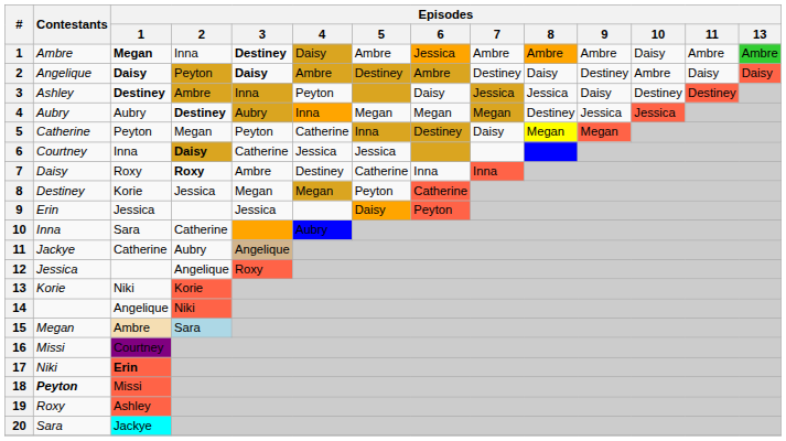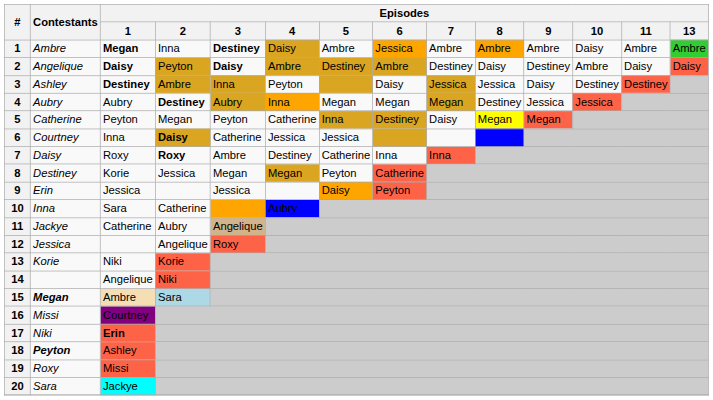 <table class="wikitable">
 <tr>
 <th width="30" rowspan=2>#</th>
 <th rowspan=2>Contestants</th>
 <th colspan=12>Episodes</th>
 </tr>
 <tr>
 <th>1</th>
 <th>2</th>
 <th>3</th>
 <th>4</th>
 <th>5</th>
 <th>6</th>
 <th>7</th>
 <th>8</th>
 <th>9</th>
 <th>10</th>
 <th>11</th>
 <th>13</th>
 </tr>
 <tr>
 <th>1</th>
 <td><em>Ambre</em></td>
 <td><strong>Megan</strong></td>
 <td>Inna</td>
 <td><strong>Destiney</strong></td>
 <td bgcolor="goldenrod">Daisy</td>
 <td>Ambre</td>
 <td bgcolor="orange">Jessica</td>
 <td>Ambre</td>
 <td bgcolor="orange">Ambre</td>
 <td>Ambre</td>
 <td>Daisy</td>
 <td>Ambre</td>
 <td bgcolor="limegreen">Ambre</td>
 </tr>
 <tr>
 <th>2</th>
 <td><em>Angelique</em></td>
 <td><strong>Daisy</strong></td>
 <td bgcolor="goldenrod">Peyton</td>
 <td><strong>Daisy</strong></td>
 <td bgcolor="goldenrod">Ambre</td>
 <td bgcolor="goldenrod">Destiney</td>
 <td bgcolor="goldenrod">Ambre</td>
 <td>Destiney</td>
 <td>Daisy</td>
 <td>Destiney</td>
 <td>Ambre</td>
 <td>Daisy</td>
 <td bgcolor="tomato">Daisy</td>
 </tr>
 <tr>
 <th>3</th>
 <td><em>Ashley</em></td>
 <td><strong>Destiney</strong></td>
 <td bgcolor="goldenrod">Ambre</td>
 <td bgcolor="goldenrod">Inna</td>
 <td>Peyton</td>
 <td bgcolor="goldenrod"></td>
 <td>Daisy</td>
 <td bgcolor="goldenrod">Jessica</td>
 <td>Jessica</td>
 <td>Daisy</td>
 <td>Destiney</td>
 <td bgcolor="tomato">Destiney</td>
 <td bgcolor="CCCCCC"></td>
 </tr>
 <tr>
 <th>4</th>
 <td><em>Aubry</em></td>
 <td>Aubry</td>
 <td><strong>Destiney</strong></td>
 <td bgcolor="goldenrod">Aubry</td>
 <td bgcolor="orange">Inna</td>
 <td>Megan</td>
 <td>Megan</td>
 <td bgcolor="goldenrod">Megan</td>
 <td>Destiney</td>
 <td>Jessica</td>
 <td bgcolor="tomato">Jessica</td>
 <td bgcolor="CCCCCC" colspan=2></td>
 </tr>
 <tr>
 <th>5</th>
 <td><em>Catherine</em></td>
 <td>Peyton</td>
 <td>Megan</td>
 <td>Peyton</td>
 <td>Catherine</td>
 <td bgcolor="goldenrod">Inna</td>
 <td bgcolor="goldenrod">Destiney</td>
 <td>Daisy</td>
 <td bgcolor="yellow">Megan</td>
 <td bgcolor="tomato">Megan</td>
 <td bgcolor="CCCCCC" colspan=3></td>
 </tr>
 <tr>
 <th>6</th>
 <td><em>Courtney</em></td>
 <td>Inna</td>
 <td bgcolor="goldenrod"><strong>Daisy</strong></td>
 <td>Catherine</td>
 <td>Jessica</td>
 <td>Jessica</td>
 <td bgcolor="goldenrod"></td>
 <td></td>
 <td bgcolor="blue"><span></span></td>
 <td bgcolor="CCCCCC" colspan=4></td>
 </tr>
 <tr>
 <th>7</th>
 <td><em>Daisy</em></td>
 <td>Roxy</td>
 <td><strong>Roxy</strong></td>
 <td>Ambre</td>
 <td>Destiney</td>
 <td>Catherine</td>
 <td>Inna</td>
 <td bgcolor="tomato">Inna</td>
 <td bgcolor="CCCCCC" colspan=5></td>
 </tr>
 <tr>
 <th>8</th>
 <td><em>Destiney</em></td>
 <td>Korie</td>
 <td>Jessica</td>
 <td>Megan</td>
 <td bgcolor="goldenrod">Megan</td>
 <td>Peyton</td>
 <td bgcolor="tomato">Catherine</td>
 <td bgcolor="CCCCCC" colspan=6></td>
 </tr>
 <tr>
 <th>9</th>
 <td><em>Erin</em></td>
 <td>Jessica</td>
 <td></td>
 <td>Jessica</td>
 <td></td>
 <td bgcolor="orange">Daisy</td>
 <td bgcolor="tomato">Peyton</td>
 <td bgcolor="CCCCCC" colspan=6></td>
 </tr>
 <tr>
 <th>10</th>
 <td><em>Inna</em></td>
 <td>Sara</td>
 <td>Catherine</td>
 <td bgcolor="orange"></td>
 <td bgcolor="blue"><span>Aubry</span></td>
 <td bgcolor="CCCCCC" colspan=8></td>
 </tr>
 <tr>
 <th>11</th>
 <td><em>Jackye</em></td>
 <td>Catherine</td>
 <td>Aubry</td>
 <td bgcolor="tan">Angelique</td>
 <td bgcolor="CCCCCC" colspan=9></td>
 </tr>
 <tr>
 <th>12</th>
 <td><em>Jessica</em></td>
 <td></td>
 <td>Angelique</td>
 <td bgcolor="tomato">Roxy</td>
 <td bgcolor="CCCCCC" colspan=9></td>
 </tr>
 <tr>
 <th>13</th>
 <td><em>Korie</em></td>
 <td>Niki</td>
 <td bgcolor="tomato">Korie</td>
 <td bgcolor="CCCCCC" colspan=10></td>
 </tr>
 <tr>
 <th>14</th>
 <td><em></em></td>
 <td>Angelique</td>
 <td bgcolor="tomato">Niki</td>
 <td bgcolor="CCCCCC" colspan=10></td>
 </tr>
 <tr>
 <th>15</th>
-<td><em>Megan</em></td>
+<td><strong><em>Megan</em></strong></td>
 <td bgcolor="wheat">Ambre</td>
 <td bgcolor="lightblue">Sara</td>
 <td bgcolor="CCCCCC" colspan=10></td>
 </tr>
 <tr>
 <th>16</th>
 <td><em>Missi</em></td>
 <td bgcolor="purple"><span>Courtney</span></td>
 <td bgcolor="CCCCCC" colspan=11></td>
 </tr>
 <tr>
 <th>17</th>
 <td><em>Niki</em></td>
 <td bgcolor="tomato"><strong>Erin</strong></td>
 <td bgcolor="CCCCCC" colspan=11></td>
 </tr>
 <tr>
 <th>18</th>
 <td><strong><em>Peyton</em></strong></td>
-<td bgcolor="tomato">Missi</td>
+<td bgcolor="tomato">Ashley</td>
 <td bgcolor="CCCCCC" colspan=11></td>
 </tr>
 <tr>
 <th>19</th>
 <td><em>Roxy</em></td>
-<td bgcolor="tomato">Ashley</td>
+<td bgcolor="tomato">Missi</td>
 <td bgcolor="CCCCCC" colspan=11></td>
 </tr>
 <tr>
 <th>20</th>
 <td><em>Sara</em></td>
 <td bgcolor="cyan">Jackye</td>
 <td bgcolor="CCCCCC" colspan=11></td>
 </tr>
 <tr>
 </tr>
 </table>
